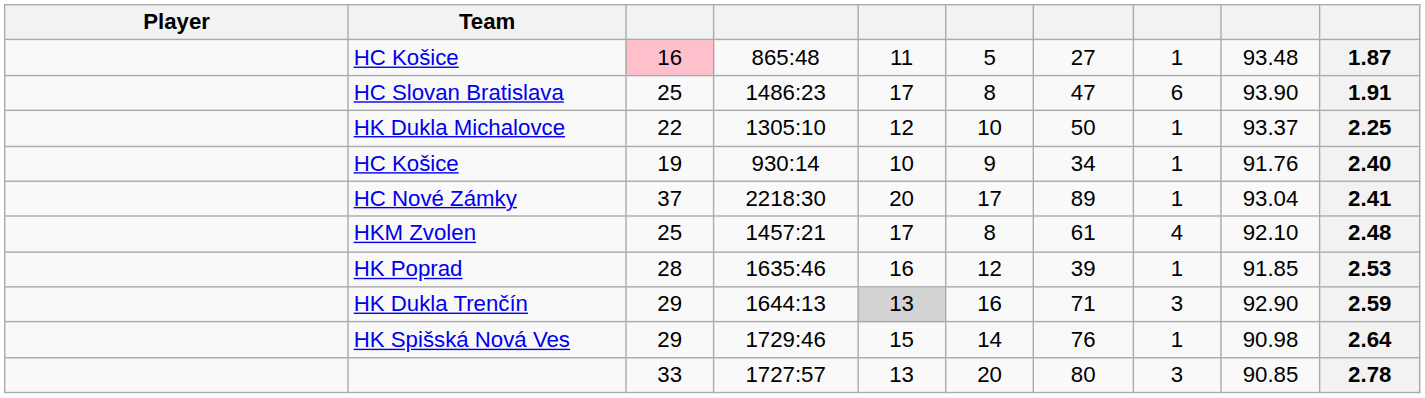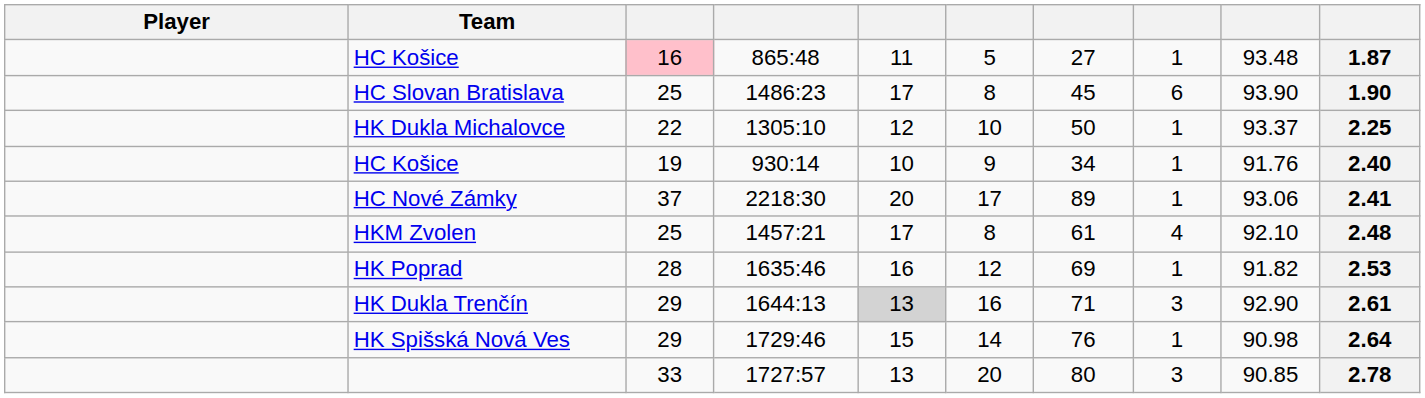 <table class="wikitable sortable" style="text-align: center">
 <tr>
 <th style="width: 15em;">Player</th>
 <th style="width: 12em;">Team</th>
 <th style="width: 3.5em;"></th>
 <th style="width: 6em;"></th>
 <th style="width: 3.5em;"></th>
 <th style="width: 3.5em;"></th>
 <th style="width: 4em;"></th>
 <th style="width: 3.5em;"></th>
 <th style="width: 4em;"></th>
 <th style="width: 4em;"></th>
 </tr>
 <tr>
 <td style="text-align:left;"> </td>
 <td style="text-align:left;"><a href='#'>HC Košice</a></td>
 <td style="background: pink;">16</td>
 <td>865:48</td>
 <td>11</td>
 <td>5</td>
 <td>27</td>
 <td>1</td>
 <td>93.48</td>
 <th>1.87</th>
 </tr>
 <tr>
 <td style="text-align:left;"> </td>
 <td style="text-align:left;"><a href='#'>HC Slovan Bratislava</a></td>
 <td>25</td>
 <td>1486:23</td>
 <td>17</td>
 <td>8</td>
-<td>47</td>
+<td>45</td>
 <td>6</td>
 <td>93.90</td>
-<th>1.91</th>
+<th>1.90</th>
 </tr>
 <tr>
 <td style="text-align:left;"></td>
 <td style="text-align:left;"><a href='#'>HK Dukla Michalovce</a></td>
 <td>22</td>
 <td>1305:10</td>
 <td>12</td>
 <td>10</td>
 <td>50</td>
 <td>1</td>
 <td>93.37</td>
 <th>2.25</th>
 </tr>
 <tr>
 <td style="text-align:left;"> </td>
 <td style="text-align:left;"><a href='#'>HC Košice</a></td>
 <td>19</td>
 <td>930:14</td>
 <td>10</td>
 <td>9</td>
 <td>34</td>
 <td>1</td>
 <td>91.76</td>
 <th>2.40</th>
 </tr>
 <tr>
 <td style="text-align:left;"> </td>
 <td style="text-align:left;"><a href='#'>HC Nové Zámky</a></td>
 <td>37</td>
 <td>2218:30</td>
 <td>20</td>
 <td>17</td>
 <td>89</td>
 <td>1</td>
-<td>93.04</td>
+<td>93.06</td>
 <th>2.41</th>
 </tr>
 <tr>
 <td style="text-align:left;"> </td>
 <td style="text-align:left;"><a href='#'>HKM Zvolen</a></td>
 <td>25</td>
 <td>1457:21</td>
 <td>17</td>
 <td>8</td>
 <td>61</td>
 <td>4</td>
 <td>92.10</td>
 <th>2.48</th>
 </tr>
 <tr>
 <td style="text-align:left;"> </td>
 <td style="text-align:left;"><a href='#'>HK Poprad</a></td>
 <td>28</td>
 <td>1635:46</td>
 <td>16</td>
 <td>12</td>
-<td>39</td>
+<td>69</td>
 <td>1</td>
-<td>91.85</td>
+<td>91.82</td>
 <th>2.53</th>
 </tr>
 <tr>
 <td style="text-align:left;"> </td>
 <td style="text-align:left;"><a href='#'>HK Dukla Trenčín</a></td>
 <td>29</td>
 <td>1644:13</td>
 <td style="background: lightgrey;">13</td>
 <td>16</td>
 <td>71</td>
 <td>3</td>
 <td>92.90</td>
-<th>2.59</th>
+<th>2.61</th>
 </tr>
 <tr>
 <td style="text-align:left;"> </td>
 <td style="text-align:left;"><a href='#'>HK Spišská Nová Ves</a></td>
 <td>29</td>
 <td>1729:46</td>
 <td>15</td>
 <td>14</td>
 <td>76</td>
 <td>1</td>
 <td>90.98</td>
 <th>2.64</th>
 </tr>
 <tr>
 <td style="text-align:left;"> </td>
 <td style="text-align:left;"></td>
 <td>33</td>
 <td>1727:57</td>
 <td>13</td>
 <td>20</td>
 <td>80</td>
 <td>3</td>
 <td>90.85</td>
 <th>2.78</th>
 </tr>
 </table>
